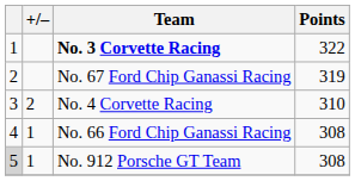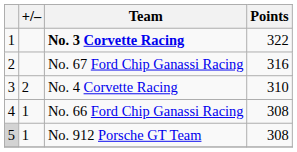 <table class="wikitable" style="font-size: 95%;">
 <tr>
 <th scope="col"></th>
 <th scope="col">+/–</th>
 <th scope="col">Team</th>
 <th scope="col">Points</th>
 </tr>
 <tr>
 <td align=center>1</td>
 <td align="left"></td>
 <td><strong> No. 3 <a href='#'>Corvette Racing</a></strong></td>
 <td align=right>322</td>
 </tr>
 <tr>
 <td align=center>2</td>
 <td align="left"></td>
 <td> No. 67 <a href='#'>Ford Chip Ganassi Racing</a></td>
-<td align=right>319</td>
+<td align=right>316</td>
 </tr>
 <tr>
 <td align=center>3</td>
 <td align="left"> 2</td>
 <td> No. 4 <a href='#'>Corvette Racing</a></td>
 <td align=right>310</td>
 </tr>
 <tr>
 <td align=center>4</td>
 <td align="left"> 1</td>
 <td> No. 66 <a href='#'>Ford Chip Ganassi Racing</a></td>
 <td align=right>308</td>
 </tr>
 <tr>
 <td align=center style="background: lightgrey;">5</td>
 <td align="left"> 1</td>
 <td> No. 912 <a href='#'>Porsche GT Team</a></td>
 <td align=right>308</td>
 </tr>
 <tr>
 </tr>
 </table>
